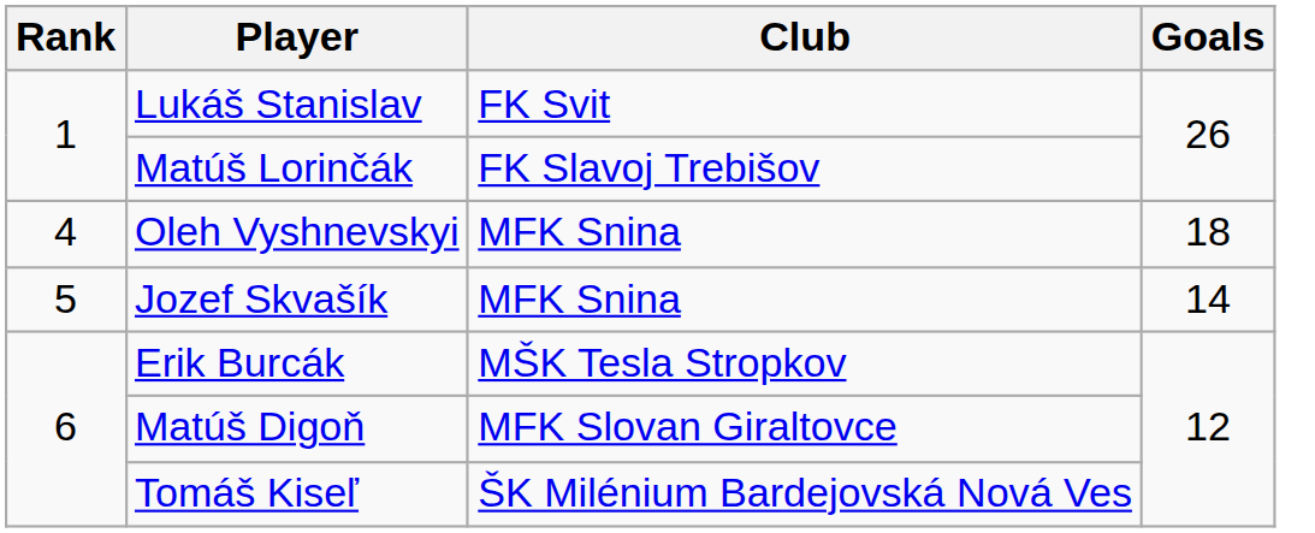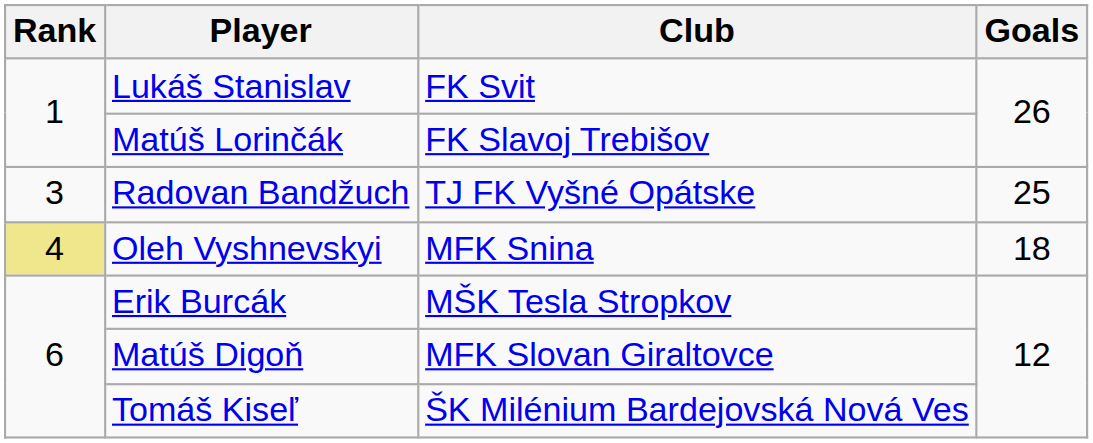 <table class="wikitable" style="text-align:center">
 <tr>
 <th>Rank</th>
 <th>Player</th>
 <th>Club</th>
 <th>Goals</th>
 </tr>
 <tr>
 <td rowspan=2>1</td>
 <td align="left"> <a href='#'>Lukáš Stanislav</a></td>
 <td align="left"><a href='#'>FK Svit</a></td>
 <td rowspan=2>26</td>
 </tr>
 <tr>
 <td align="left"> <a href='#'>Matúš Lorinčák</a></td>
 <td align="left"><a href='#'>FK Slavoj Trebišov</a></td>
 </tr>
 <tr>
-<td rowspan=1>4</td>
+<td rowspan=1>3</td>
+<td align="left"> <a href='#'>Radovan Bandžuch</a></td>
+<td align="left"><a href='#'>TJ FK Vyšné Opátske</a></td>
+<td rowspan=1>25</td>
+</tr>
+<tr>
+<td rowspan=1 style="background: khaki;">4</td>
 <td align="left"> <a href='#'>Oleh Vyshnevskyi</a></td>
 <td align="left"><a href='#'>MFK Snina</a></td>
 <td rowspan=1>18</td>
-</tr>
-<tr>
-<td rowspan=1>5</td>
-<td align="left"> <a href='#'>Jozef Skvašík</a></td>
-<td align="left"><a href='#'>MFK Snina</a></td>
-<td rowspan=1>14</td>
 </tr>
 <tr>
 <td rowspan=3>6</td>
 <td align="left"> <a href='#'>Erik Burcák</a></td>
 <td align="left"><a href='#'>MŠK Tesla Stropkov</a></td>
 <td rowspan=3>12</td>
 </tr>
 <tr>
 <td align="left"> <a href='#'>Matúš Digoň</a></td>
 <td align="left"><a href='#'>MFK Slovan Giraltovce</a></td>
 </tr>
 <tr>
 <td align="left"> <a href='#'>Tomáš Kiseľ</a></td>
 <td align="left"><a href='#'>ŠK Milénium Bardejovská Nová Ves</a></td>
 </tr>
 </table>
